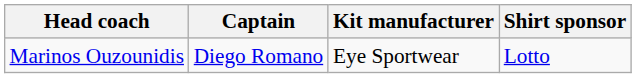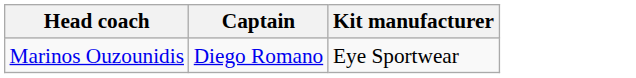 <table class="wikitable sortable" style="text-align: left;">
 <tr>
 <th>Head coach</th>
 <th>Captain</th>
 <th>Kit manufacturer</th>
-<th>Shirt sponsor</th>
 </tr>
 <tr>
 <td> <a href='#'>Marinos Ouzounidis</a></td>
 <td> <a href='#'>Diego Romano</a></td>
 <td>Eye Sportwear</td>
-<td><a href='#'>Lotto</a></td>
 </tr>
 </table>
